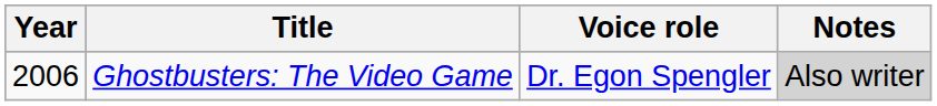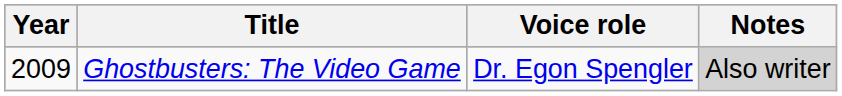 <table class="wikitable">
 <tr>
 <th>Year</th>
 <th>Title</th>
 <th>Voice role</th>
 <th>Notes</th>
 </tr>
 <tr>
-<td>2006</td>
+<td>2009</td>
 <td><em><a href='#'>Ghostbusters: The Video Game</a></em></td>
 <td><a href='#'>Dr. Egon Spengler</a></td>
 <td style="background: lightgrey;">Also writer</td>
 </tr>
 </table>
